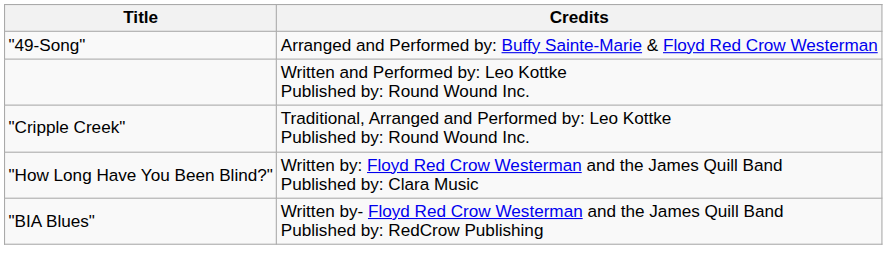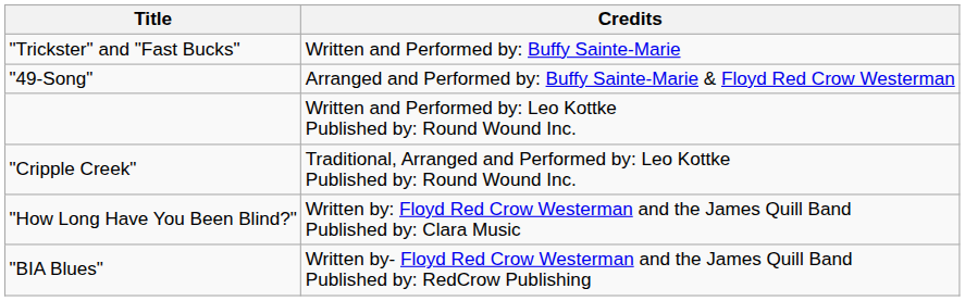 <table class="wikitable sortable plainrowheaders">
 <tr>
 <th>Title</th>
 <th>Credits</th>
+</tr>
+<tr>
+<td>"Trickster" and "Fast Bucks"</td>
+<td>Written and Performed by: <a href='#'>Buffy Sainte-Marie</a></td>
 </tr>
 <tr>
 <td>"49-Song"</td>
 <td>Arranged and Performed by: <a href='#'>Buffy Sainte-Marie</a> & <a href='#'>Floyd Red Crow Westerman</a></td>
 </tr>
 <tr>
 <td></td>
 <td>Written and Performed by: Leo Kottke<br>Published by: Round Wound Inc.</td>
 </tr>
 <tr>
 <td>"Cripple Creek"</td>
 <td>Traditional, Arranged and Performed by: Leo Kottke<br>Published by: Round Wound Inc.</td>
 </tr>
 <tr>
 <td>"How Long Have You Been Blind?"</td>
 <td>Written by: <a href='#'>Floyd Red Crow Westerman</a> and the James Quill Band<br>Published by: Clara Music</td>
 </tr>
 <tr>
 <td>"BIA Blues"</td>
 <td>Written by- <a href='#'>Floyd Red Crow Westerman</a> and the James Quill Band<br>Published by: RedCrow Publishing</td>
 </tr>
 </table>
